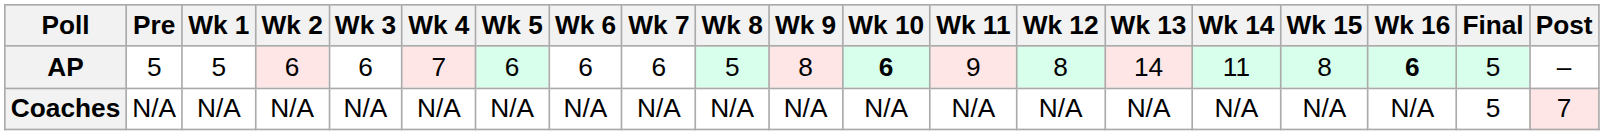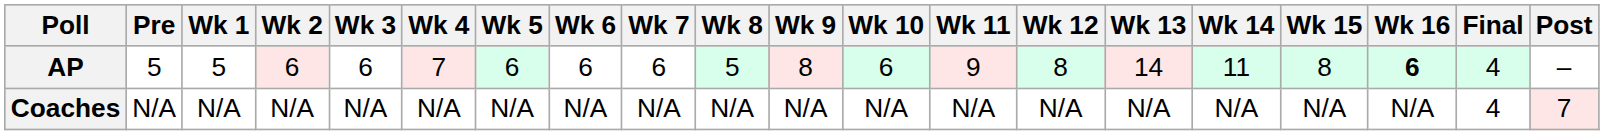 <table class="wikitable" style="white-space:nowrap;">
 <tr>
 <th>Poll</th>
 <th>Pre</th>
 <th>Wk 1</th>
 <th>Wk 2</th>
 <th>Wk 3</th>
 <th>Wk 4</th>
 <th>Wk 5</th>
 <th>Wk 6</th>
 <th>Wk 7</th>
 <th>Wk 8</th>
 <th>Wk 9</th>
 <th>Wk 10</th>
 <th>Wk 11</th>
 <th>Wk 12</th>
 <th>Wk 13</th>
 <th>Wk 14</th>
 <th>Wk 15</th>
 <th>Wk 16</th>
 <th>Final</th>
 <th>Post</th>
 </tr>
 <tr style="text-align:center;">
 <th>AP</th>
 <td style="background:#FFF;">5</td>
 <td style="background:#FFF;">5</td>
 <td style="background:#FFE6E6;">6</td>
 <td style="background:#FFF;">6</td>
 <td style="background:#FFE6E6;">7</td>
 <td style="background:#D8FFEB;">6</td>
 <td style="background:#FFF;">6</td>
 <td style="background:#FFF;">6</td>
 <td style="background:#D8FFEB;">5</td>
 <td style="background:#FFE6E6;">8</td>
-<td style="background:#D8FFEB;"><strong>6</strong></td>
+<td style="background:#D8FFEB;">6</td>
 <td style="background:#FFE6E6;">9</td>
 <td style="background:#D8FFEB;">8</td>
 <td style="background:#FFE6E6;">14</td>
 <td style="background:#D8FFEB;">11</td>
 <td style="background:#D8FFEB;">8</td>
 <td style="background:#D8FFEB;"><strong>6</strong></td>
-<td style="background:#D8FFEB;">5</td>
+<td style="background:#D8FFEB;">4</td>
 <td style="background:#FFF;">–</td>
 </tr>
 <tr style="text-align:center;">
 <th>Coaches</th>
 <td style="background:#FFF;">N/A</td>
 <td style="background:#FFF;">N/A</td>
 <td style="background:#FFF;">N/A</td>
 <td style="background:#FFF;">N/A</td>
 <td style="background:#FFF;">N/A</td>
 <td style="background:#FFF;">N/A</td>
 <td style="background:#FFF;">N/A</td>
 <td style="background:#FFF;">N/A</td>
 <td style="background:#FFF;">N/A</td>
 <td style="background:#FFF;">N/A</td>
 <td style="background:#FFF;">N/A</td>
 <td style="background:#FFF;">N/A</td>
 <td style="background:#FFF;">N/A</td>
 <td style="background:#FFF;">N/A</td>
 <td style="background:#FFF;">N/A</td>
 <td style="background:#FFF;">N/A</td>
 <td style="background:#FFF;">N/A</td>
-<td style="background:#FFF;">5</td>
+<td style="background:#FFF;">4</td>
 <td style="background:#FFE6E6;">7</td>
 </tr>
 </table>
